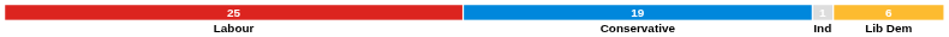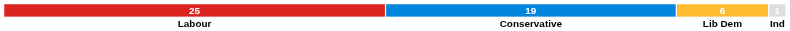 <table style="width:100%; text-align:center;">
 <tr style="color:white;">
 <td style="background:#DC241F; width:49.02%;"><strong>25</strong></td>
 <td style="background:#0087DC; width:37.25%;"><strong>19</strong></td>
+<td style="background:#FDBB30; width:11.76%;"><strong>6</strong></td>
 <td style="background:#DDDDDD; width:1.96%;"><strong>1</strong></td>
-<td style="background:#FDBB30; width:11.76%;"><strong>6</strong></td>
 </tr>
 <tr>
 <td><span><strong>Labour</strong></span></td>
 <td><span><strong>Conservative</strong></span></td>
+<td><span><strong>Lib Dem</strong></span></td>
 <td><span><strong>Ind</strong></span></td>
-<td><span><strong>Lib Dem</strong></span></td>
 </tr>
 </table>
